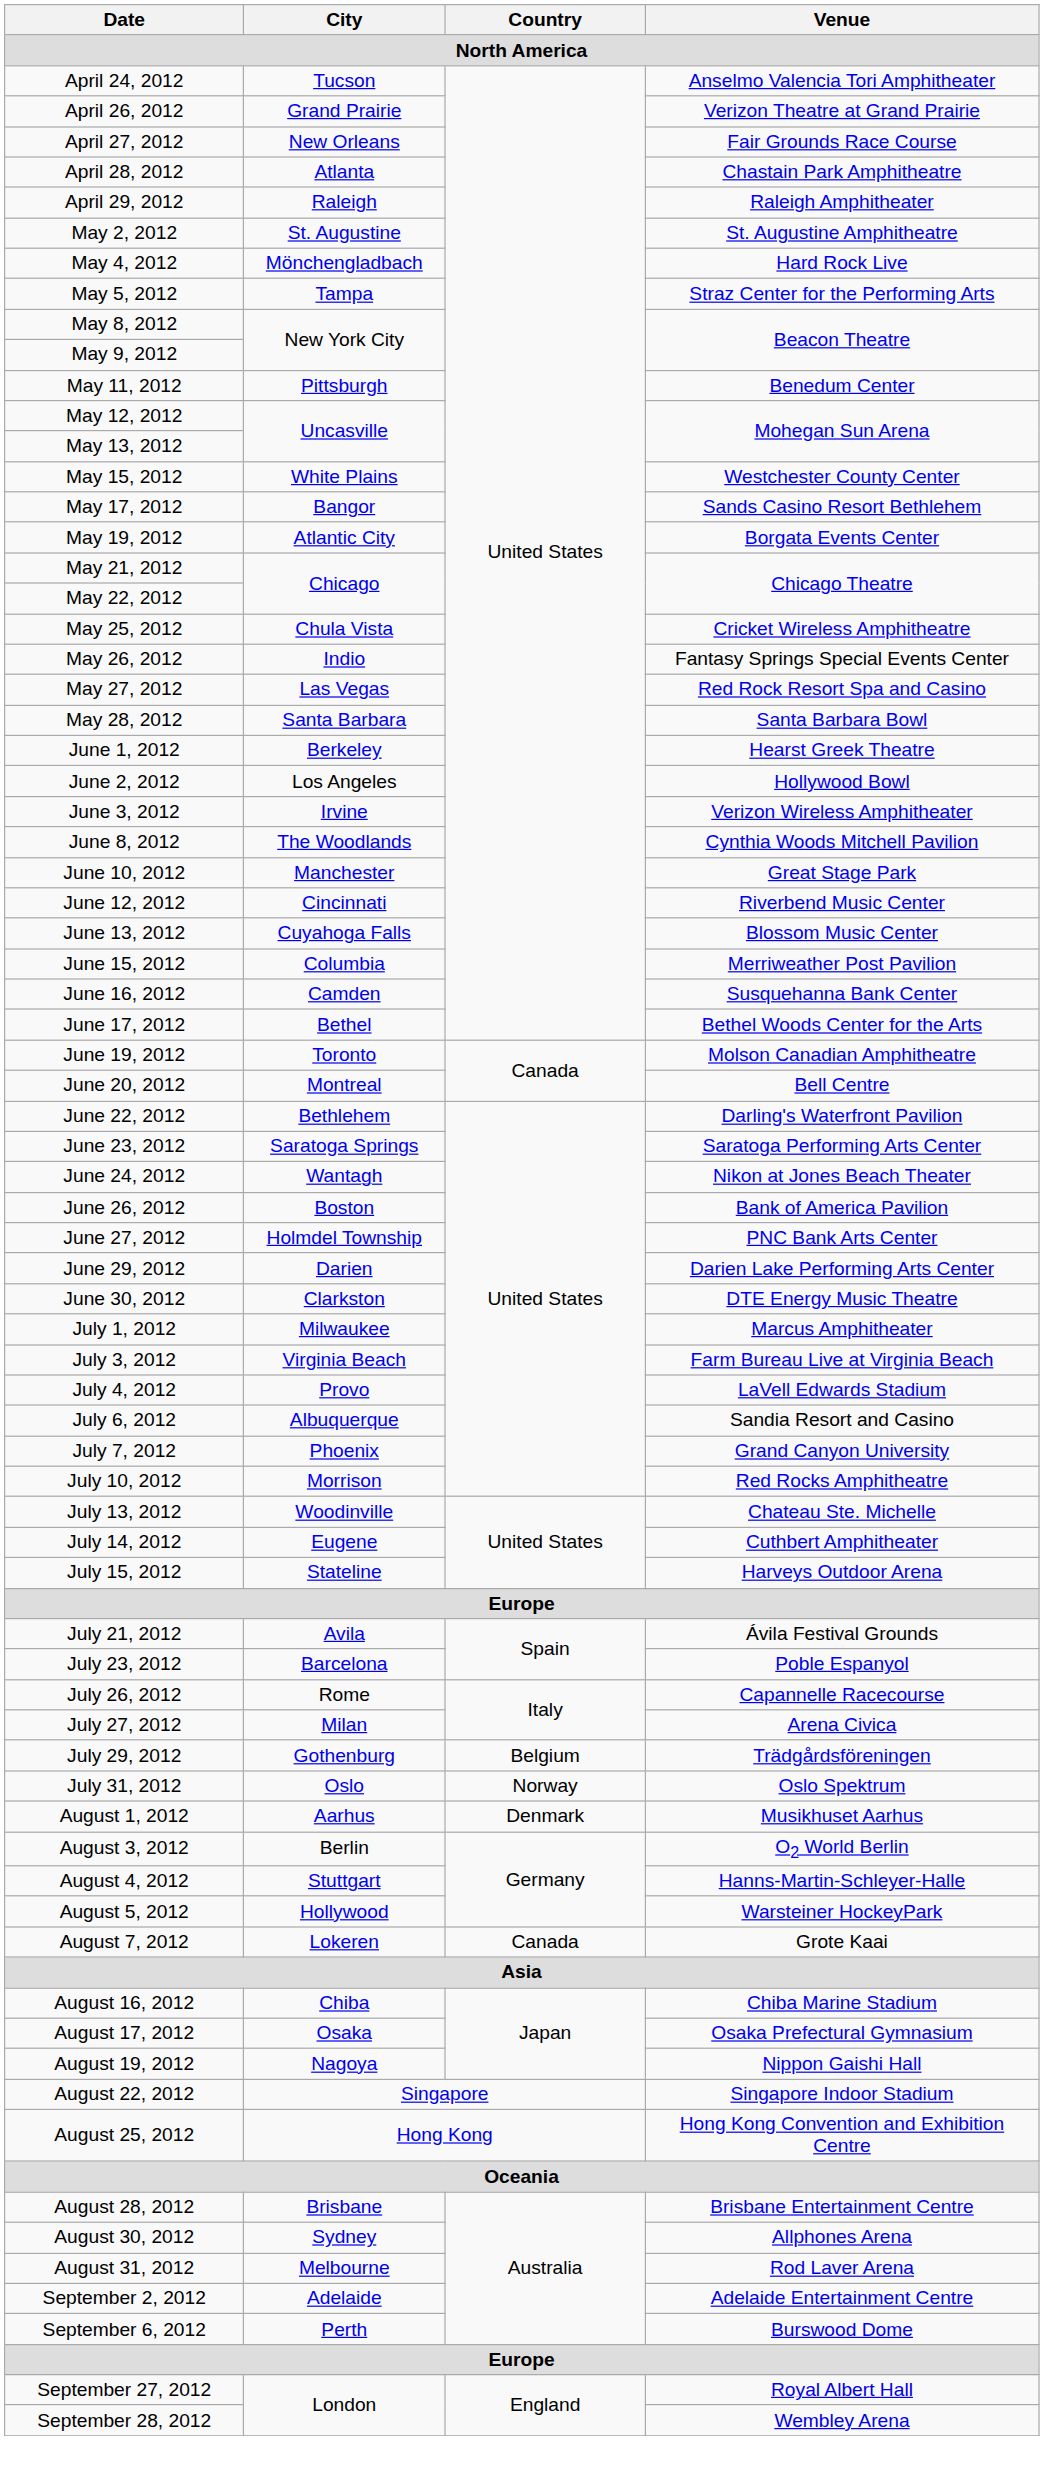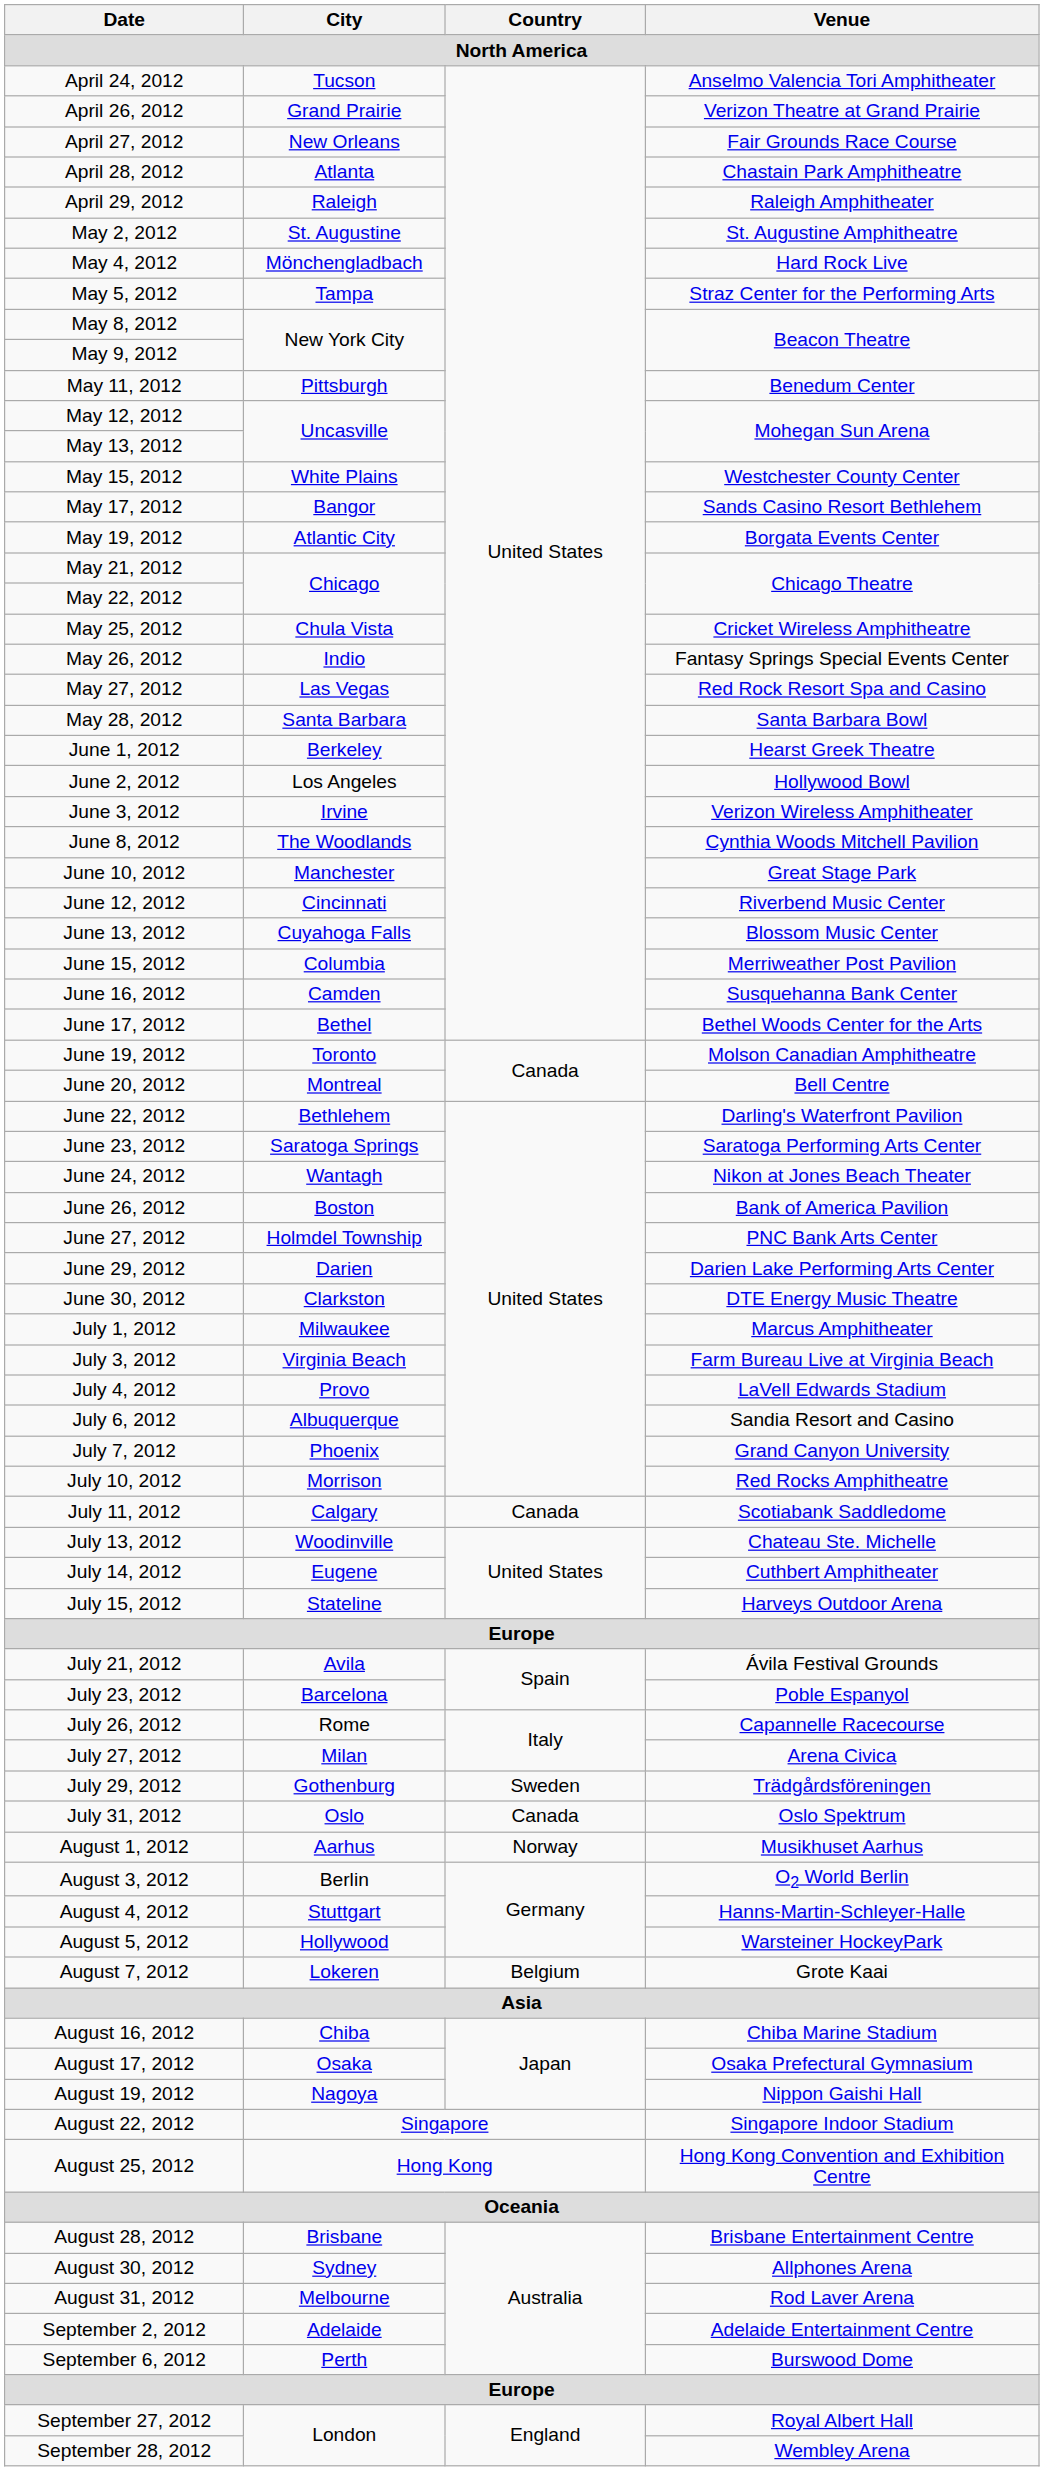 <table class="wikitable" style="text-align:center;">
 <tr>
 <th scope="col" style="width:12em;">Date</th>
 <th scope="col" style="width:10em;">City</th>
 <th scope="col" style="width:10em;">Country</th>
 <th scope="col" style="width:20em;">Venue</th>
 </tr>
 <tr style="background:#ddd;">
 <td colspan="4"><strong>North America</strong></td>
 </tr>
 <tr>
 <td>April 24, 2012</td>
 <td><a href='#'>Tucson</a></td>
 <td rowspan="32">United States</td>
 <td><a href='#'>Anselmo Valencia Tori Amphitheater</a></td>
 </tr>
 <tr>
 <td>April 26, 2012</td>
 <td><a href='#'>Grand Prairie</a></td>
 <td><a href='#'>Verizon Theatre at Grand Prairie</a></td>
 </tr>
 <tr>
 <td>April 27, 2012</td>
 <td><a href='#'>New Orleans</a></td>
 <td><a href='#'>Fair Grounds Race Course</a></td>
 </tr>
 <tr>
 <td>April 28, 2012</td>
 <td><a href='#'>Atlanta</a></td>
 <td><a href='#'>Chastain Park Amphitheatre</a></td>
 </tr>
 <tr>
 <td>April 29, 2012</td>
 <td><a href='#'>Raleigh</a></td>
 <td><a href='#'>Raleigh Amphitheater</a></td>
 </tr>
 <tr>
 <td>May 2, 2012</td>
 <td><a href='#'>St. Augustine</a></td>
 <td><a href='#'>St. Augustine Amphitheatre</a></td>
 </tr>
 <tr>
 <td>May 4, 2012</td>
 <td><a href='#'>Mönchengladbach</a></td>
 <td><a href='#'>Hard Rock Live</a></td>
 </tr>
 <tr>
 <td>May 5, 2012</td>
 <td><a href='#'>Tampa</a></td>
 <td><a href='#'>Straz Center for the Performing Arts</a></td>
 </tr>
 <tr>
 <td>May 8, 2012</td>
 <td rowspan="2">New York City</td>
 <td rowspan="2"><a href='#'>Beacon Theatre</a></td>
 </tr>
 <tr>
 <td>May 9, 2012</td>
 </tr>
 <tr>
 <td>May 11, 2012</td>
 <td><a href='#'>Pittsburgh</a></td>
 <td><a href='#'>Benedum Center</a></td>
 </tr>
 <tr>
 <td>May 12, 2012</td>
 <td rowspan="2"><a href='#'>Uncasville</a></td>
 <td rowspan="2"><a href='#'>Mohegan Sun Arena</a></td>
 </tr>
 <tr>
 <td>May 13, 2012</td>
 </tr>
 <tr>
 <td>May 15, 2012</td>
 <td><a href='#'>White Plains</a></td>
 <td><a href='#'>Westchester County Center</a></td>
 </tr>
 <tr>
 <td>May 17, 2012</td>
 <td><a href='#'>Bangor</a></td>
 <td><a href='#'>Sands Casino Resort Bethlehem</a></td>
 </tr>
 <tr>
 <td>May 19, 2012</td>
 <td><a href='#'>Atlantic City</a></td>
 <td><a href='#'>Borgata Events Center</a></td>
 </tr>
 <tr>
 <td>May 21, 2012</td>
 <td rowspan="2"><a href='#'>Chicago</a></td>
 <td rowspan="2"><a href='#'>Chicago Theatre</a></td>
 </tr>
 <tr>
 <td>May 22, 2012</td>
 </tr>
 <tr>
 <td>May 25, 2012</td>
 <td><a href='#'>Chula Vista</a></td>
 <td><a href='#'>Cricket Wireless Amphitheatre</a></td>
 </tr>
 <tr>
 <td>May 26, 2012</td>
 <td><a href='#'>Indio</a></td>
 <td>Fantasy Springs Special Events Center</td>
 </tr>
 <tr>
 <td>May 27, 2012</td>
 <td><a href='#'>Las Vegas</a></td>
 <td><a href='#'>Red Rock Resort Spa and Casino</a></td>
 </tr>
 <tr>
 <td>May 28, 2012</td>
 <td><a href='#'>Santa Barbara</a></td>
 <td><a href='#'>Santa Barbara Bowl</a></td>
 </tr>
 <tr>
 <td>June 1, 2012</td>
 <td><a href='#'>Berkeley</a></td>
 <td><a href='#'>Hearst Greek Theatre</a></td>
 </tr>
 <tr>
 <td>June 2, 2012</td>
 <td>Los Angeles</td>
 <td><a href='#'>Hollywood Bowl</a></td>
 </tr>
 <tr>
 <td>June 3, 2012</td>
 <td><a href='#'>Irvine</a></td>
 <td><a href='#'>Verizon Wireless Amphitheater</a></td>
 </tr>
 <tr>
 <td>June 8, 2012</td>
 <td><a href='#'>The Woodlands</a></td>
 <td><a href='#'>Cynthia Woods Mitchell Pavilion</a></td>
 </tr>
 <tr>
 <td>June 10, 2012</td>
 <td><a href='#'>Manchester</a></td>
 <td><a href='#'>Great Stage Park</a></td>
 </tr>
 <tr>
 <td>June 12, 2012</td>
 <td><a href='#'>Cincinnati</a></td>
 <td><a href='#'>Riverbend Music Center</a></td>
 </tr>
 <tr>
 <td>June 13, 2012</td>
 <td><a href='#'>Cuyahoga Falls</a></td>
 <td><a href='#'>Blossom Music Center</a></td>
 </tr>
 <tr>
 <td>June 15, 2012</td>
 <td><a href='#'>Columbia</a></td>
 <td><a href='#'>Merriweather Post Pavilion</a></td>
 </tr>
 <tr>
 <td>June 16, 2012</td>
 <td><a href='#'>Camden</a></td>
 <td><a href='#'>Susquehanna Bank Center</a></td>
 </tr>
 <tr>
 <td>June 17, 2012</td>
 <td><a href='#'>Bethel</a></td>
 <td><a href='#'>Bethel Woods Center for the Arts</a></td>
 </tr>
 <tr>
 <td>June 19, 2012</td>
 <td><a href='#'>Toronto</a></td>
 <td rowspan="2">Canada</td>
 <td><a href='#'>Molson Canadian Amphitheatre</a></td>
 </tr>
 <tr>
 <td>June 20, 2012</td>
 <td><a href='#'>Montreal</a></td>
 <td><a href='#'>Bell Centre</a></td>
 </tr>
 <tr>
 <td>June 22, 2012</td>
 <td><a href='#'>Bethlehem</a></td>
 <td rowspan="13">United States</td>
 <td><a href='#'>Darling's Waterfront Pavilion</a></td>
 </tr>
 <tr>
 <td>June 23, 2012</td>
 <td><a href='#'>Saratoga Springs</a></td>
 <td><a href='#'>Saratoga Performing Arts Center</a></td>
 </tr>
 <tr>
 <td>June 24, 2012</td>
 <td><a href='#'>Wantagh</a></td>
 <td><a href='#'>Nikon at Jones Beach Theater</a></td>
 </tr>
 <tr>
 <td>June 26, 2012</td>
 <td><a href='#'>Boston</a></td>
 <td><a href='#'>Bank of America Pavilion</a></td>
 </tr>
 <tr>
 <td>June 27, 2012</td>
 <td><a href='#'>Holmdel Township</a></td>
 <td><a href='#'>PNC Bank Arts Center</a></td>
 </tr>
 <tr>
 <td>June 29, 2012</td>
 <td><a href='#'>Darien</a></td>
 <td><a href='#'>Darien Lake Performing Arts Center</a></td>
 </tr>
 <tr>
 <td>June 30, 2012</td>
 <td><a href='#'>Clarkston</a></td>
 <td><a href='#'>DTE Energy Music Theatre</a></td>
 </tr>
 <tr>
 <td>July 1, 2012</td>
 <td><a href='#'>Milwaukee</a></td>
 <td><a href='#'>Marcus Amphitheater</a></td>
 </tr>
 <tr>
 <td>July 3, 2012</td>
 <td><a href='#'>Virginia Beach</a></td>
 <td><a href='#'>Farm Bureau Live at Virginia Beach</a></td>
 </tr>
 <tr>
 <td>July 4, 2012</td>
 <td><a href='#'>Provo</a></td>
 <td><a href='#'>LaVell Edwards Stadium</a></td>
 </tr>
 <tr>
 <td>July 6, 2012</td>
 <td><a href='#'>Albuquerque</a></td>
 <td>Sandia Resort and Casino</td>
 </tr>
 <tr>
 <td>July 7, 2012</td>
 <td><a href='#'>Phoenix</a></td>
 <td><a href='#'>Grand Canyon University</a></td>
 </tr>
 <tr>
 <td>July 10, 2012</td>
 <td><a href='#'>Morrison</a></td>
 <td><a href='#'>Red Rocks Amphitheatre</a></td>
 </tr>
 <tr>
+<td>July 11, 2012</td>
+<td><a href='#'>Calgary</a></td>
+<td>Canada</td>
+<td><a href='#'>Scotiabank Saddledome</a></td>
+</tr>
+<tr>
 <td>July 13, 2012</td>
 <td><a href='#'>Woodinville</a></td>
 <td rowspan="3">United States</td>
 <td><a href='#'>Chateau Ste. Michelle</a></td>
 </tr>
 <tr>
 <td>July 14, 2012</td>
 <td><a href='#'>Eugene</a></td>
 <td><a href='#'>Cuthbert Amphitheater</a></td>
 </tr>
 <tr>
 <td>July 15, 2012</td>
 <td><a href='#'>Stateline</a></td>
 <td><a href='#'>Harveys Outdoor Arena</a></td>
 </tr>
 <tr style="background:#ddd;">
 <td colspan="4"><strong>Europe</strong></td>
 </tr>
 <tr>
 <td>July 21, 2012</td>
 <td><a href='#'>Avila</a></td>
 <td rowspan="2">Spain</td>
 <td>Ávila Festival Grounds</td>
 </tr>
 <tr>
 <td>July 23, 2012</td>
 <td><a href='#'>Barcelona</a></td>
 <td><a href='#'>Poble Espanyol</a></td>
 </tr>
 <tr>
 <td>July 26, 2012</td>
 <td>Rome</td>
 <td rowspan="2">Italy</td>
 <td><a href='#'>Capannelle Racecourse</a></td>
 </tr>
 <tr>
 <td>July 27, 2012</td>
 <td><a href='#'>Milan</a></td>
 <td><a href='#'>Arena Civica</a></td>
 </tr>
 <tr>
 <td>July 29, 2012</td>
 <td><a href='#'>Gothenburg</a></td>
-<td>Belgium</td>
+<td>Sweden</td>
 <td><a href='#'>Trädgårdsföreningen</a></td>
 </tr>
 <tr>
 <td>July 31, 2012</td>
 <td><a href='#'>Oslo</a></td>
-<td>Norway</td>
+<td>Canada</td>
 <td><a href='#'>Oslo Spektrum</a></td>
 </tr>
 <tr>
 <td>August 1, 2012</td>
 <td><a href='#'>Aarhus</a></td>
-<td>Denmark</td>
+<td>Norway</td>
 <td><a href='#'>Musikhuset Aarhus</a></td>
 </tr>
 <tr>
 <td>August 3, 2012</td>
 <td>Berlin</td>
 <td rowspan="3">Germany</td>
 <td><a href='#'>O<sub>2</sub> World Berlin</a></td>
 </tr>
 <tr>
 <td>August 4, 2012</td>
 <td><a href='#'>Stuttgart</a></td>
 <td><a href='#'>Hanns-Martin-Schleyer-Halle</a></td>
 </tr>
 <tr>
 <td>August 5, 2012</td>
 <td><a href='#'>Hollywood</a></td>
 <td><a href='#'>Warsteiner HockeyPark</a></td>
 </tr>
 <tr>
 <td>August 7, 2012</td>
 <td><a href='#'>Lokeren</a></td>
-<td>Canada</td>
+<td>Belgium</td>
 <td>Grote Kaai</td>
 </tr>
 <tr style="background:#ddd;">
 <td colspan="4"><strong>Asia</strong></td>
 </tr>
 <tr>
 <td>August 16, 2012</td>
 <td><a href='#'>Chiba</a></td>
 <td rowspan="3">Japan</td>
 <td><a href='#'>Chiba Marine Stadium</a></td>
 </tr>
 <tr>
 <td>August 17, 2012</td>
 <td><a href='#'>Osaka</a></td>
 <td><a href='#'>Osaka Prefectural Gymnasium</a></td>
 </tr>
 <tr>
 <td>August 19, 2012</td>
 <td><a href='#'>Nagoya</a></td>
 <td><a href='#'>Nippon Gaishi Hall</a></td>
 </tr>
 <tr>
 <td>August 22, 2012</td>
 <td colspan="2"><a href='#'>Singapore</a></td>
 <td><a href='#'>Singapore Indoor Stadium</a></td>
 </tr>
 <tr>
 <td>August 25, 2012</td>
 <td colspan="2"><a href='#'>Hong Kong</a></td>
 <td><a href='#'>Hong Kong Convention and Exhibition Centre</a></td>
 </tr>
 <tr style="background:#ddd;">
 <td colspan="4"><strong>Oceania</strong></td>
 </tr>
 <tr>
 <td>August 28, 2012</td>
 <td><a href='#'>Brisbane</a></td>
 <td rowspan="5">Australia</td>
 <td><a href='#'>Brisbane Entertainment Centre</a></td>
 </tr>
 <tr>
 <td>August 30, 2012</td>
 <td><a href='#'>Sydney</a></td>
 <td><a href='#'>Allphones Arena</a></td>
 </tr>
 <tr>
 <td>August 31, 2012</td>
 <td><a href='#'>Melbourne</a></td>
 <td><a href='#'>Rod Laver Arena</a></td>
 </tr>
 <tr>
 <td>September 2, 2012</td>
 <td><a href='#'>Adelaide</a></td>
 <td><a href='#'>Adelaide Entertainment Centre</a></td>
 </tr>
 <tr>
 <td>September 6, 2012</td>
 <td><a href='#'>Perth</a></td>
 <td><a href='#'>Burswood Dome</a></td>
 </tr>
 <tr style="background:#ddd;">
 <td colspan="4"><strong>Europe</strong></td>
 </tr>
 <tr>
 <td>September 27, 2012</td>
 <td rowspan="2">London</td>
 <td rowspan="2">England</td>
 <td><a href='#'>Royal Albert Hall</a></td>
 </tr>
 <tr>
 <td>September 28, 2012</td>
 <td><a href='#'>Wembley Arena</a></td>
 </tr>
 </table>
